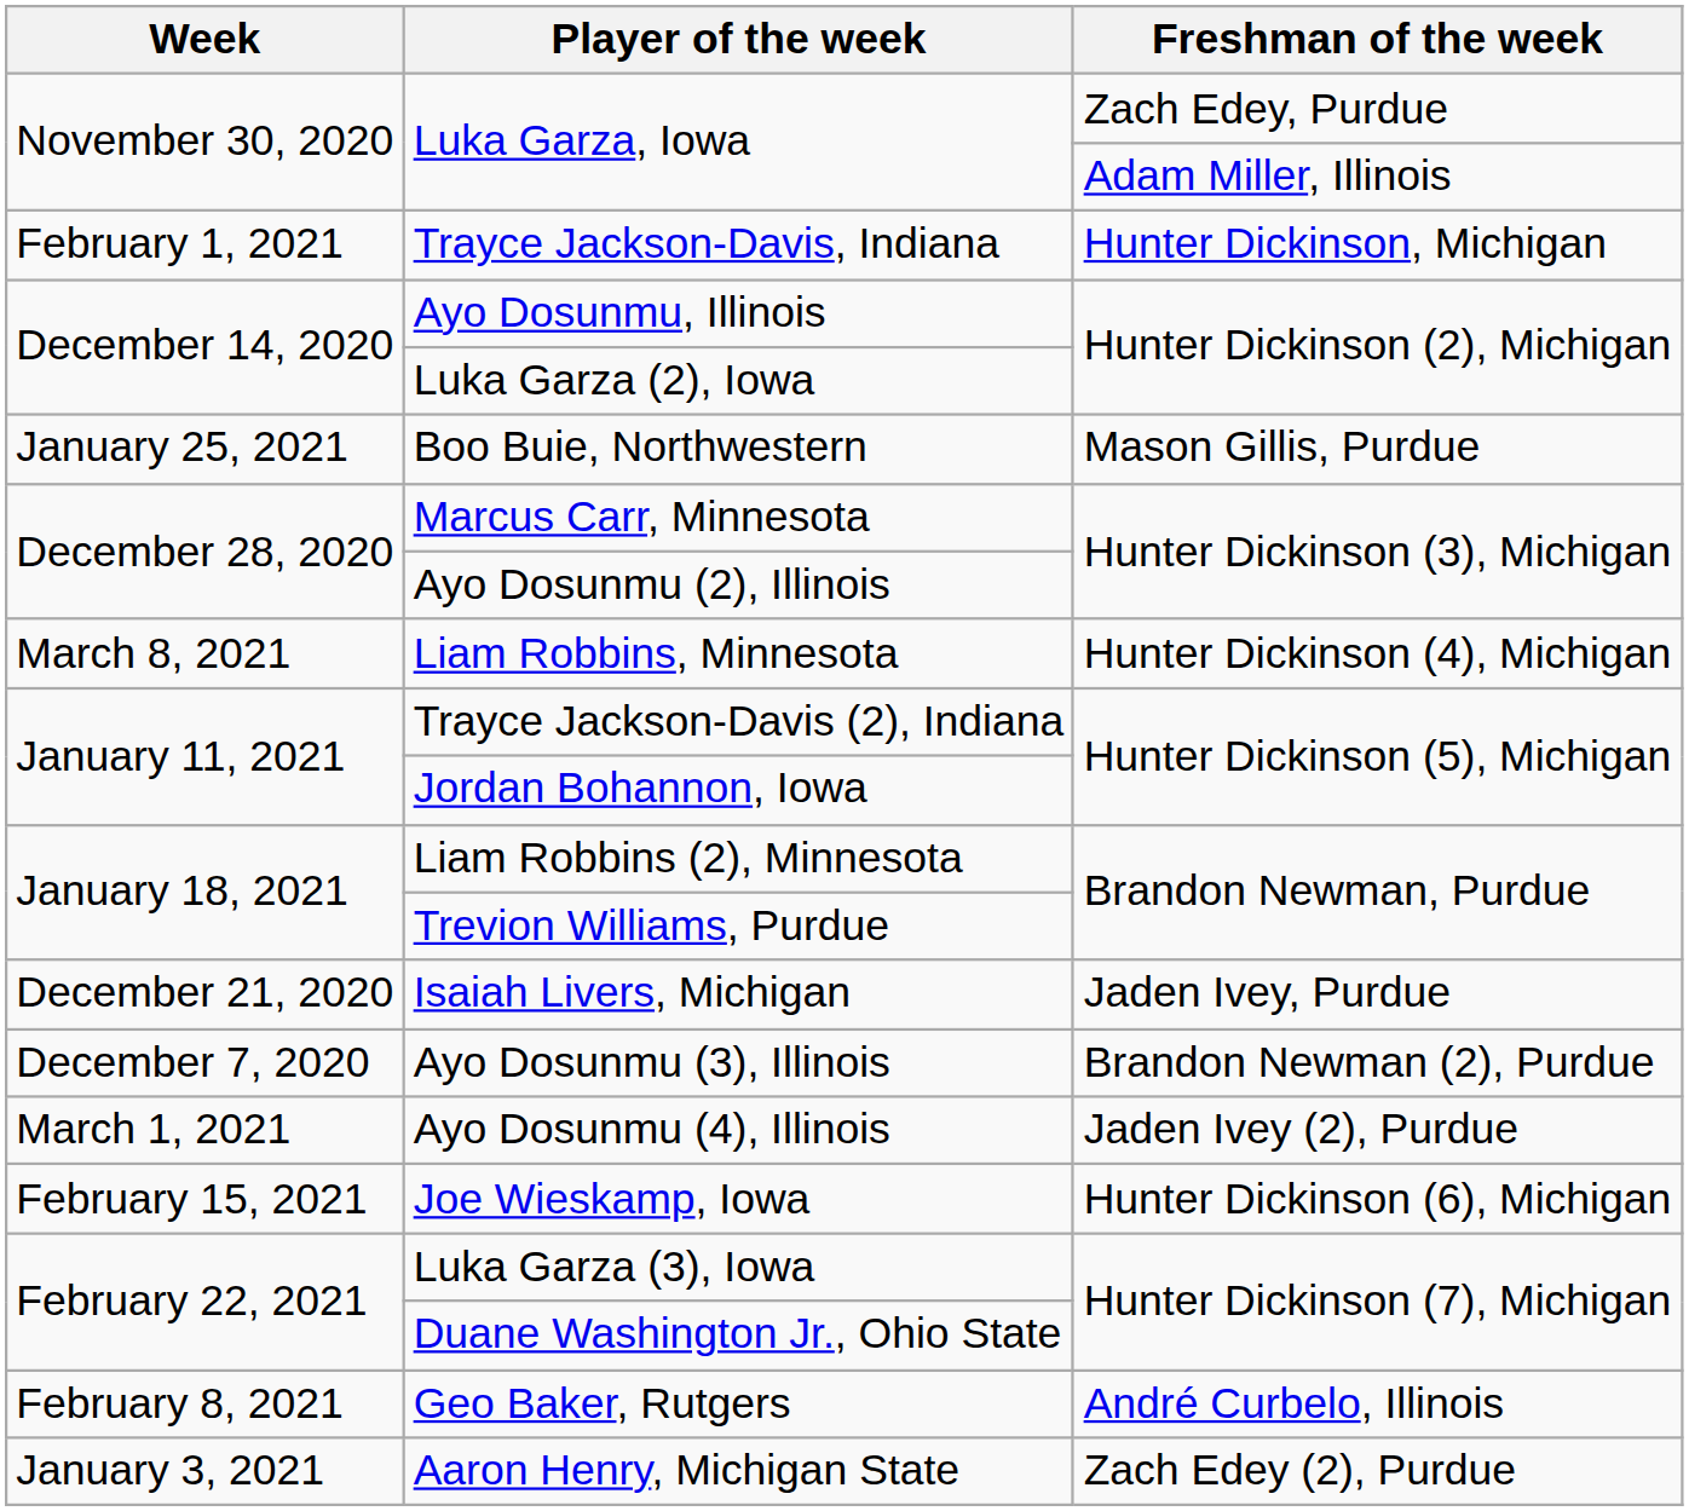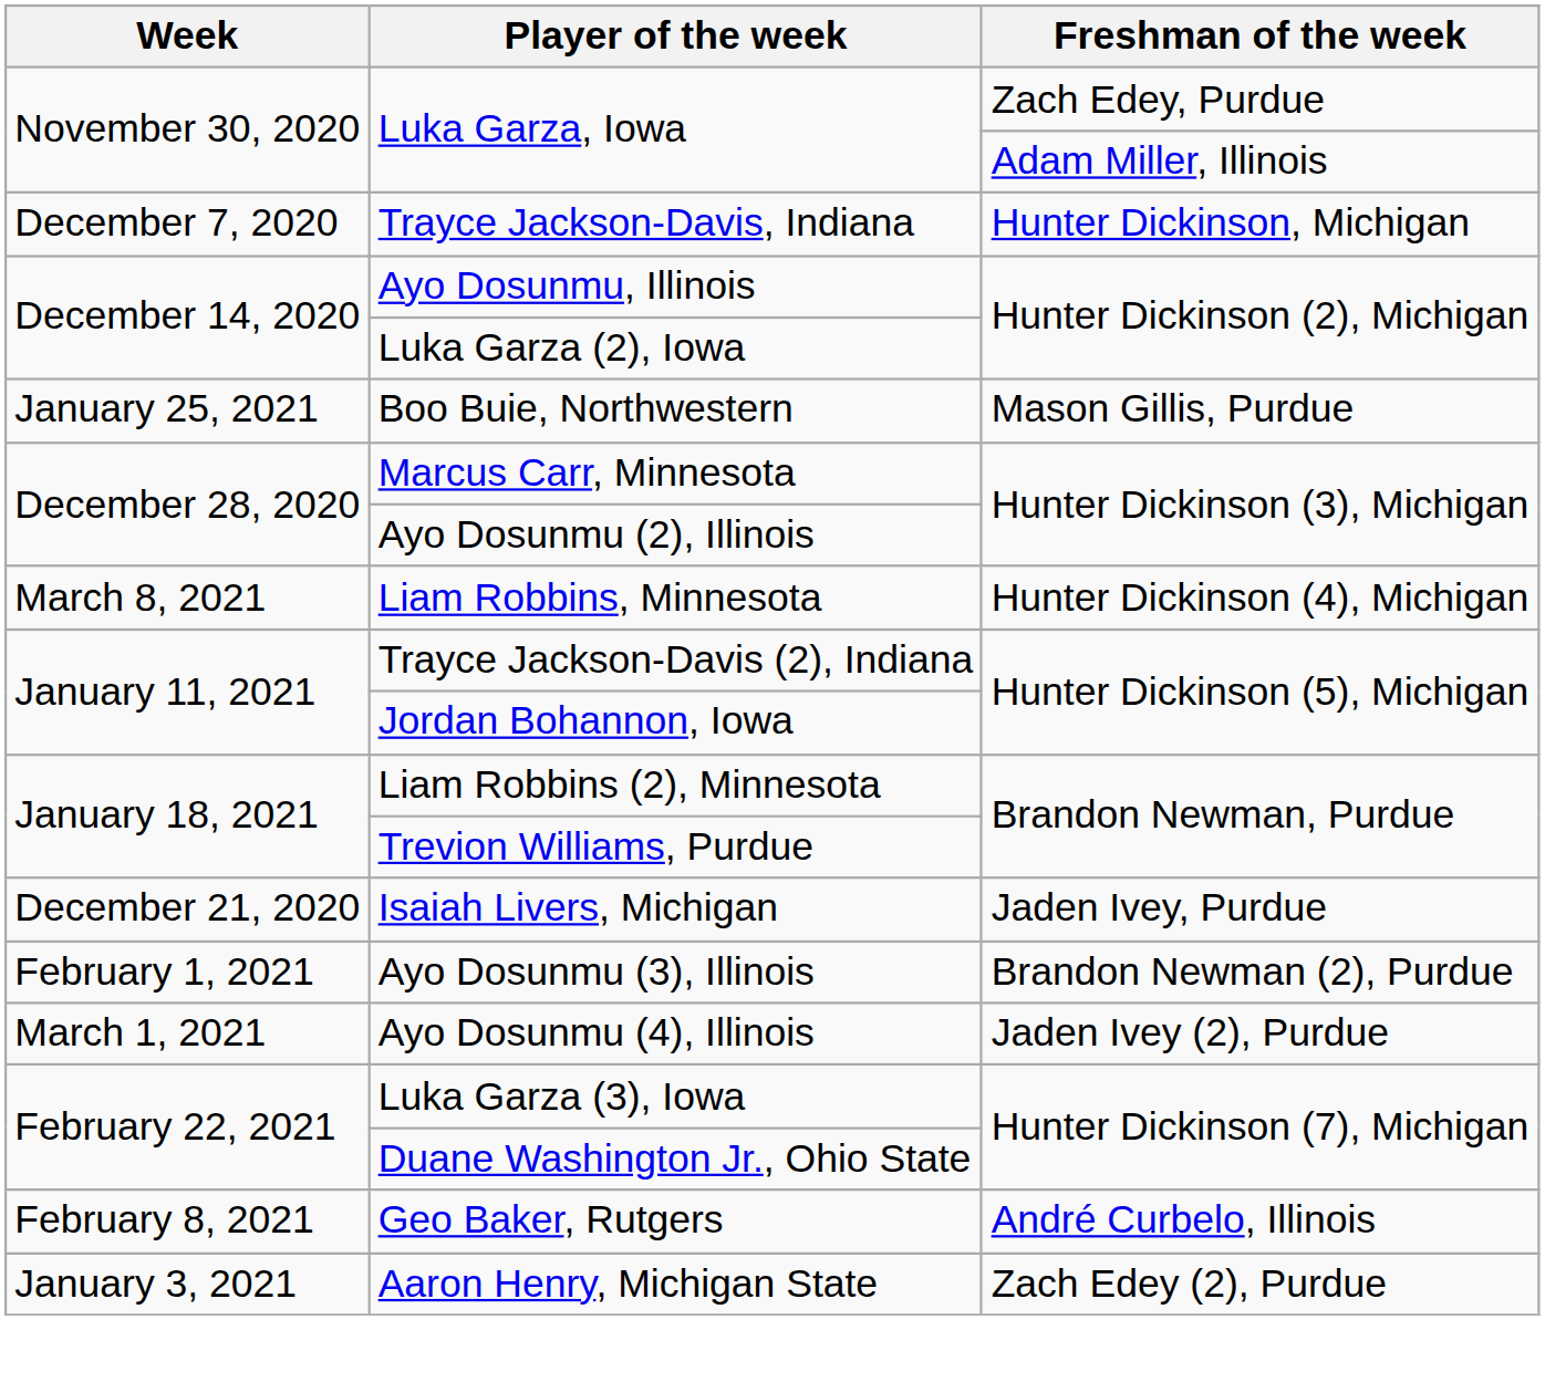 <table class="wikitable" border="1">
 <tr>
 <th>Week</th>
 <th>Player of the week</th>
 <th>Freshman of the week</th>
 </tr>
 <tr>
 <td rowspan=2 valign=middle>November 30, 2020</td>
 <td rowspan=2 valign=middle><a href='#'>Luka Garza</a>, Iowa</td>
 <td>Zach Edey, Purdue</td>
 </tr>
 <tr>
 <td><a href='#'>Adam Miller</a>, Illinois</td>
 </tr>
 <tr>
-<td>February 1, 2021</td>
+<td>December 7, 2020</td>
 <td><a href='#'>Trayce Jackson-Davis</a>, Indiana</td>
 <td><a href='#'>Hunter Dickinson</a>, Michigan</td>
 </tr>
 <tr>
 <td rowspan=2 valign=middle>December 14, 2020</td>
 <td><a href='#'>Ayo Dosunmu</a>, Illinois</td>
 <td rowspan=2 valign=middle>Hunter Dickinson (2), Michigan</td>
 </tr>
 <tr>
 <td>Luka Garza (2), Iowa</td>
 </tr>
 <tr>
 <td>January 25, 2021</td>
 <td>Boo Buie, Northwestern</td>
 <td>Mason Gillis, Purdue</td>
 </tr>
 <tr>
 <td rowspan=2 valign=middle>December 28, 2020</td>
 <td><a href='#'>Marcus Carr</a>, Minnesota</td>
 <td rowspan=2 valign=middle>Hunter Dickinson (3), Michigan</td>
 </tr>
 <tr>
 <td>Ayo Dosunmu (2), Illinois</td>
 </tr>
 <tr>
 <td>March 8, 2021</td>
 <td><a href='#'>Liam Robbins</a>, Minnesota</td>
 <td>Hunter Dickinson (4), Michigan</td>
 </tr>
 <tr>
 <td rowspan=2 valign=middle>January 11, 2021</td>
 <td>Trayce Jackson-Davis (2), Indiana</td>
 <td rowspan=2 valign=middle>Hunter Dickinson (5), Michigan</td>
 </tr>
 <tr>
 <td><a href='#'>Jordan Bohannon</a>, Iowa</td>
 </tr>
 <tr>
 <td rowspan=2 valign=middle>January 18, 2021</td>
 <td>Liam Robbins (2), Minnesota</td>
 <td rowspan=2 valign=middle>Brandon Newman, Purdue</td>
 </tr>
 <tr>
 <td><a href='#'>Trevion Williams</a>, Purdue</td>
 </tr>
 <tr>
 <td>December 21, 2020</td>
 <td><a href='#'>Isaiah Livers</a>, Michigan</td>
 <td>Jaden Ivey, Purdue</td>
 </tr>
 <tr>
-<td>December 7, 2020</td>
+<td>February 1, 2021</td>
 <td>Ayo Dosunmu (3), Illinois</td>
 <td>Brandon Newman (2), Purdue</td>
 </tr>
 <tr>
 <td>March 1, 2021</td>
 <td>Ayo Dosunmu (4), Illinois</td>
 <td>Jaden Ivey (2), Purdue</td>
-</tr>
-<tr>
-<td>February 15, 2021</td>
-<td><a href='#'>Joe Wieskamp</a>, Iowa</td>
-<td>Hunter Dickinson (6), Michigan</td>
 </tr>
 <tr>
 <td rowspan=2 valign=middle>February 22, 2021</td>
 <td>Luka Garza (3), Iowa</td>
 <td rowspan=2 valign=middle>Hunter Dickinson (7), Michigan</td>
 </tr>
 <tr>
 <td><a href='#'>Duane Washington Jr.</a>, Ohio State</td>
 </tr>
 <tr>
 <td>February 8, 2021</td>
 <td><a href='#'>Geo Baker</a>, Rutgers</td>
 <td><a href='#'>André Curbelo</a>, Illinois</td>
 </tr>
 <tr>
 <td>January 3, 2021</td>
 <td><a href='#'>Aaron Henry</a>, Michigan State</td>
 <td>Zach Edey (2), Purdue</td>
 </tr>
 </table>
